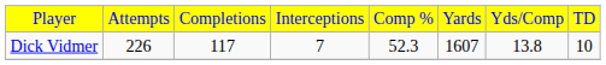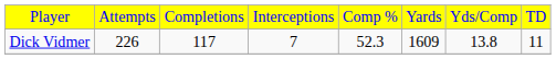 <table class="wikitable" width="90%">
 <tr align="center"  style="background:yellow;color:blue;">
 <td>Player</td>
 <td>Attempts</td>
 <td>Completions</td>
 <td>Interceptions</td>
 <td>Comp %</td>
 <td>Yards</td>
 <td>Yds/Comp</td>
 <td>TD</td>
 </tr>
 <tr align="center" bgcolor="">
 <td><a href='#'>Dick Vidmer</a></td>
 <td>226</td>
 <td>117</td>
 <td>7</td>
 <td>52.3</td>
-<td>1607</td>
+<td>1609</td>
 <td>13.8</td>
-<td>10</td>
+<td>11</td>
 </tr>
 <tr>
 </tr>
 </table>
